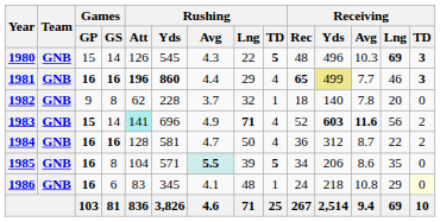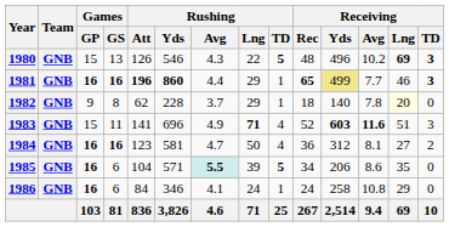 <table class="wikitable" style="text-align:center;">
 <tr>
 <th rowspan="2">Year</th>
 <th rowspan="2">Team</th>
 <th colspan="2">Games</th>
 <th colspan="5">Rushing</th>
 <th colspan="5">Receiving</th>
 </tr>
 <tr>
 <th>GP</th>
 <th>GS</th>
 <th>Att</th>
 <th>Yds</th>
 <th>Avg</th>
 <th>Lng</th>
 <th>TD</th>
 <th>Rec</th>
 <th>Yds</th>
 <th>Avg</th>
 <th>Lng</th>
 <th>TD</th>
 </tr>
 <tr>
 <th><a href='#'>1980</a></th>
 <th><a href='#'>GNB</a></th>
 <td>15</td>
-<td>14</td>
+<td>13</td>
 <td>126</td>
-<td>545</td>
+<td>546</td>
 <td>4.3</td>
 <td>22</td>
 <td><strong>5</strong></td>
 <td>48</td>
 <td>496</td>
-<td>10.3</td>
+<td>10.2</td>
 <td><strong>69</strong></td>
 <td><strong>3</strong></td>
 </tr>
 <tr>
 <th><a href='#'>1981</a></th>
 <th><a href='#'>GNB</a></th>
 <td><strong>16</strong></td>
 <td><strong>16</strong></td>
 <td><strong>196</strong></td>
 <td><strong>860</strong></td>
 <td>4.4</td>
 <td>29</td>
-<td>4</td>
+<td>1</td>
 <td><strong>65</strong></td>
 <td style="background: khaki;">499</td>
 <td>7.7</td>
 <td>46</td>
 <td><strong>3</strong></td>
 </tr>
 <tr>
 <th><a href='#'>1982</a></th>
 <th><a href='#'>GNB</a></th>
 <td>9</td>
 <td>8</td>
 <td>62</td>
 <td>228</td>
 <td>3.7</td>
-<td>32</td>
+<td>29</td>
 <td>1</td>
 <td>18</td>
 <td>140</td>
 <td>7.8</td>
-<td>20</td>
+<td style="background: lightyellow;">20</td>
 <td>0</td>
 </tr>
 <tr>
 <th><a href='#'>1983</a></th>
 <th><a href='#'>GNB</a></th>
-<td><strong>15</strong></td>
-<td>14</td>
-<td style="background: paleturquoise;">141</td>
+<td>15</td>
+<td>11</td>
+<td>141</td>
 <td>696</td>
 <td>4.9</td>
 <td><strong>71</strong></td>
 <td>4</td>
 <td>52</td>
 <td><strong>603</strong></td>
 <td><strong>11.6</strong></td>
-<td>56</td>
-<td>2</td>
+<td>51</td>
+<td>3</td>
 </tr>
 <tr>
 <th><a href='#'>1984</a></th>
 <th><a href='#'>GNB</a></th>
 <td><strong>16</strong></td>
 <td><strong>16</strong></td>
-<td>128</td>
+<td>123</td>
 <td>581</td>
 <td>4.7</td>
 <td>50</td>
 <td>4</td>
 <td>36</td>
 <td>312</td>
-<td>8.7</td>
-<td>22</td>
+<td>8.1</td>
+<td>27</td>
 <td>2</td>
 </tr>
 <tr>
 <th><a href='#'>1985</a></th>
 <th><a href='#'>GNB</a></th>
 <td><strong>16</strong></td>
-<td>8</td>
+<td>6</td>
 <td>104</td>
 <td>571</td>
 <td style="background:#cfecec; width:3em;"><strong>5.5</strong></td>
 <td>39</td>
 <td><strong>5</strong></td>
 <td>34</td>
 <td>206</td>
 <td>8.6</td>
 <td>35</td>
 <td>0</td>
 </tr>
 <tr>
 <th><a href='#'>1986</a></th>
 <th><a href='#'>GNB</a></th>
 <td><strong>16</strong></td>
 <td>6</td>
-<td>83</td>
-<td>345</td>
+<td>84</td>
+<td>346</td>
 <td>4.1</td>
-<td>48</td>
+<td>24</td>
 <td>1</td>
 <td>24</td>
-<td>218</td>
+<td>258</td>
 <td>10.8</td>
 <td>29</td>
-<td style="background: lightyellow;">0</td>
+<td>0</td>
 </tr>
 <tr>
 <th colspan="2"></th>
 <th>103</th>
 <th>81</th>
 <th>836</th>
 <th>3,826</th>
 <th>4.6</th>
 <th>71</th>
 <th>25</th>
 <th>267</th>
 <th>2,514</th>
 <th>9.4</th>
 <th>69</th>
 <th>10</th>
 </tr>
 </table>
